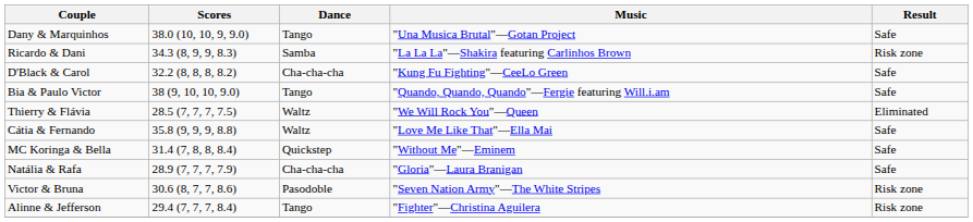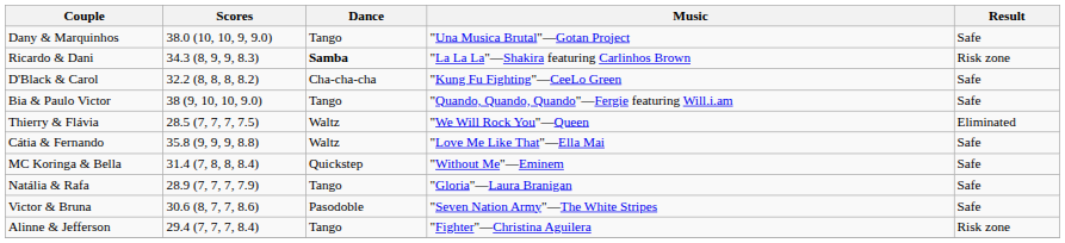 <table class="wikitable sortable" style="width:100%;">
 <tr>
 <th width="15.0%">Couple</th>
 <th width="13.5%">Scores</th>
 <th width="11.5%">Dance</th>
 <th width="50.0%">Music</th>
 <th width="10.0%">Result</th>
 </tr>
 <tr>
 <td>Dany & Marquinhos</td>
 <td>38.0 (10, 10, 9, 9.0)</td>
 <td>Tango</td>
 <td>"<a href='#'>Una Musica Brutal</a>"—<a href='#'>Gotan Project</a></td>
 <td>Safe</td>
 </tr>
 <tr>
 <td>Ricardo & Dani</td>
 <td>34.3 (8, 9, 9, 8.3)</td>
-<td>Samba</td>
+<td><strong>Samba</strong></td>
 <td>"<a href='#'>La La La</a>"—<a href='#'>Shakira</a> featuring <a href='#'>Carlinhos Brown</a></td>
 <td>Risk zone</td>
 </tr>
 <tr>
 <td>D'Black & Carol</td>
 <td>32.2 (8, 8, 8, 8.2)</td>
 <td>Cha-cha-cha</td>
 <td>"<a href='#'>Kung Fu Fighting</a>"—<a href='#'>CeeLo Green</a></td>
 <td>Safe</td>
 </tr>
 <tr>
 <td>Bia & Paulo Victor</td>
 <td>38 (9, 10, 10, 9.0)</td>
 <td>Tango</td>
 <td>"<a href='#'>Quando, Quando, Quando</a>"—<a href='#'>Fergie</a> featuring <a href='#'>Will.i.am</a></td>
 <td>Safe</td>
 </tr>
 <tr>
 <td>Thierry & Flávia</td>
 <td>28.5 (7, 7, 7, 7.5)</td>
 <td>Waltz</td>
 <td>"<a href='#'>We Will Rock You</a>"—<a href='#'>Queen</a></td>
 <td>Eliminated</td>
 </tr>
 <tr>
 <td>Cátia & Fernando</td>
 <td>35.8 (9, 9, 9, 8.8)</td>
 <td>Waltz</td>
 <td>"<a href='#'>Love Me Like That</a>"—<a href='#'>Ella Mai</a></td>
 <td>Safe</td>
 </tr>
 <tr>
 <td>MC Koringa & Bella</td>
 <td>31.4 (7, 8, 8, 8.4)</td>
 <td>Quickstep</td>
 <td>"<a href='#'>Without Me</a>"—<a href='#'>Eminem</a></td>
 <td>Safe</td>
 </tr>
 <tr>
 <td>Natália & Rafa</td>
 <td>28.9 (7, 7, 7, 7.9)</td>
-<td>Cha-cha-cha</td>
+<td>Tango</td>
 <td>"<a href='#'>Gloria</a>"—<a href='#'>Laura Branigan</a></td>
 <td>Safe</td>
 </tr>
 <tr>
 <td>Victor & Bruna</td>
 <td>30.6 (8, 7, 7, 8.6)</td>
 <td>Pasodoble</td>
 <td>"<a href='#'>Seven Nation Army</a>"—<a href='#'>The White Stripes</a></td>
-<td>Risk zone</td>
+<td>Safe</td>
 </tr>
 <tr>
 <td>Alinne & Jefferson</td>
 <td>29.4 (7, 7, 7, 8.4)</td>
 <td>Tango</td>
 <td>"<a href='#'>Fighter</a>"—<a href='#'>Christina Aguilera</a></td>
 <td>Risk zone</td>
 </tr>
 <tr>
 </tr>
 </table>
